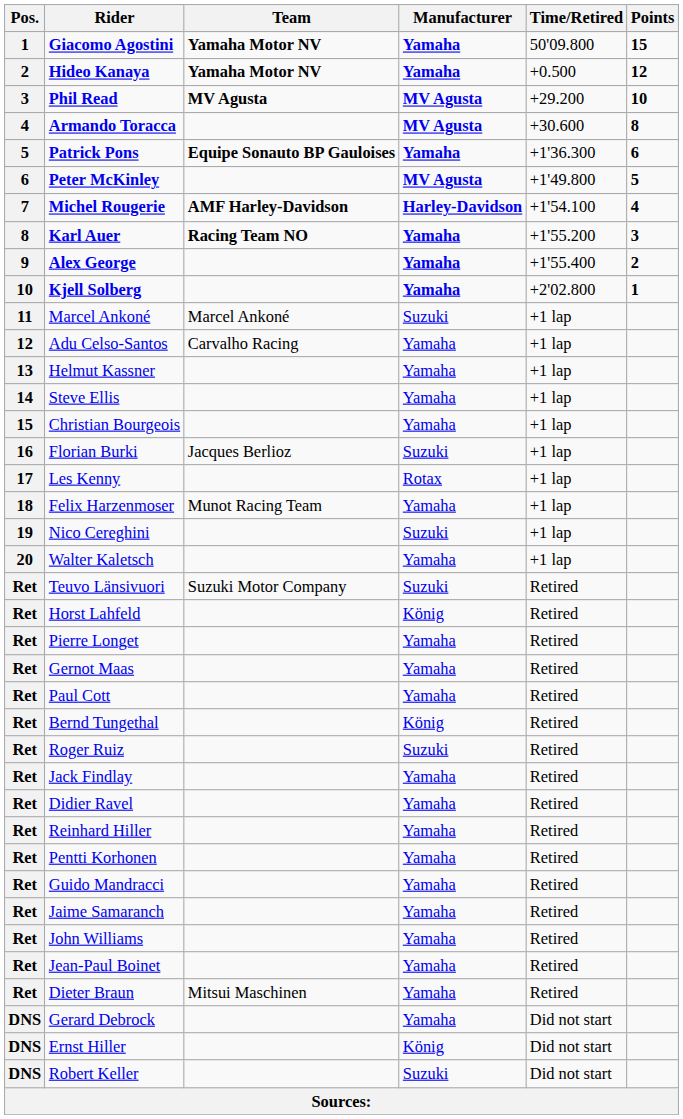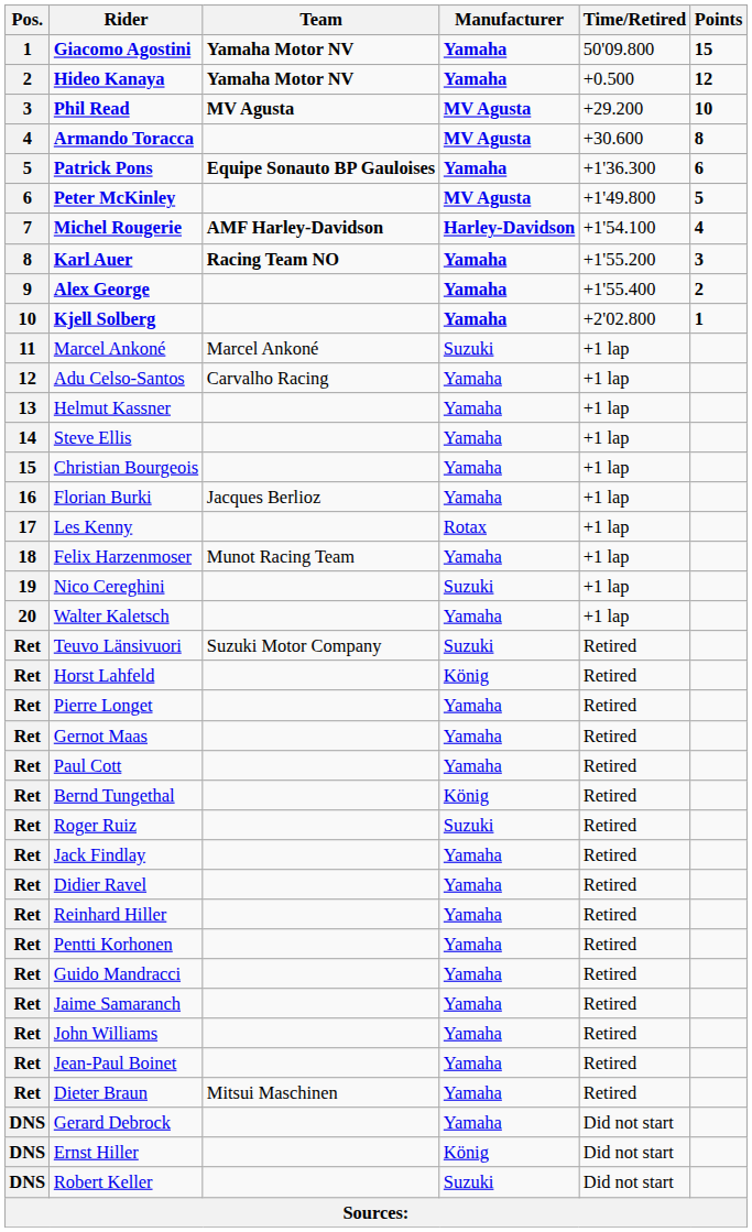 <table class="wikitable" style="font-size: 95%;">
 <tr>
 <th>Pos.</th>
 <th>Rider</th>
 <th>Team</th>
 <th>Manufacturer</th>
 <th>Time/Retired</th>
 <th>Points</th>
 </tr>
 <tr>
 <th>1</th>
 <td> <strong><a href='#'>Giacomo Agostini</a></strong></td>
 <td><strong>Yamaha Motor NV</strong></td>
 <td><strong><a href='#'>Yamaha</a></strong></td>
 <td>50'09.800</td>
 <td><strong>15</strong></td>
 </tr>
 <tr>
 <th>2</th>
 <td> <strong><a href='#'>Hideo Kanaya</a></strong></td>
 <td><strong>Yamaha Motor NV</strong></td>
 <td><strong><a href='#'>Yamaha</a></strong></td>
 <td>+0.500</td>
 <td><strong>12</strong></td>
 </tr>
 <tr>
 <th>3</th>
 <td> <strong><a href='#'>Phil Read</a></strong></td>
 <td><strong>MV Agusta</strong></td>
 <td><strong><a href='#'>MV Agusta</a></strong></td>
 <td>+29.200</td>
 <td><strong>10</strong></td>
 </tr>
 <tr>
 <th>4</th>
 <td> <strong><a href='#'>Armando Toracca</a></strong></td>
 <td></td>
 <td><strong><a href='#'>MV Agusta</a></strong></td>
 <td>+30.600</td>
 <td><strong>8</strong></td>
 </tr>
 <tr>
 <th>5</th>
 <td> <strong><a href='#'>Patrick Pons</a></strong></td>
 <td><strong>Equipe Sonauto BP Gauloises</strong></td>
 <td><strong><a href='#'>Yamaha</a></strong></td>
 <td>+1'36.300</td>
 <td><strong>6</strong></td>
 </tr>
 <tr>
 <th>6</th>
 <td> <strong><a href='#'>Peter McKinley</a></strong></td>
 <td></td>
 <td><strong><a href='#'>MV Agusta</a></strong></td>
 <td>+1'49.800</td>
 <td><strong>5</strong></td>
 </tr>
 <tr>
 <th>7</th>
 <td> <strong><a href='#'>Michel Rougerie</a></strong></td>
 <td><strong>AMF Harley-Davidson</strong></td>
 <td><strong><a href='#'>Harley-Davidson</a></strong></td>
 <td>+1'54.100</td>
 <td><strong>4</strong></td>
 </tr>
 <tr>
 <th>8</th>
 <td> <strong><a href='#'>Karl Auer</a></strong></td>
 <td><strong>Racing Team NO</strong></td>
 <td><strong><a href='#'>Yamaha</a></strong></td>
 <td>+1'55.200</td>
 <td><strong>3</strong></td>
 </tr>
 <tr>
 <th>9</th>
 <td> <strong><a href='#'>Alex George</a></strong></td>
 <td></td>
 <td><strong><a href='#'>Yamaha</a></strong></td>
 <td>+1'55.400</td>
 <td><strong>2</strong></td>
 </tr>
 <tr>
 <th>10</th>
 <td> <strong><a href='#'>Kjell Solberg</a></strong></td>
 <td></td>
 <td><strong><a href='#'>Yamaha</a></strong></td>
 <td>+2'02.800</td>
 <td><strong>1</strong></td>
 </tr>
 <tr>
 <th>11</th>
 <td> <a href='#'>Marcel Ankoné</a></td>
 <td>Marcel Ankoné</td>
 <td><a href='#'>Suzuki</a></td>
 <td>+1 lap</td>
 <td></td>
 </tr>
 <tr>
 <th>12</th>
 <td> <a href='#'>Adu Celso-Santos</a></td>
 <td>Carvalho Racing</td>
 <td><a href='#'>Yamaha</a></td>
 <td>+1 lap</td>
 <td></td>
 </tr>
 <tr>
 <th>13</th>
 <td> <a href='#'>Helmut Kassner</a></td>
 <td></td>
 <td><a href='#'>Yamaha</a></td>
 <td>+1 lap</td>
 <td></td>
 </tr>
 <tr>
 <th>14</th>
 <td> <a href='#'>Steve Ellis</a></td>
 <td></td>
 <td><a href='#'>Yamaha</a></td>
 <td>+1 lap</td>
 <td></td>
 </tr>
 <tr>
 <th>15</th>
 <td> <a href='#'>Christian Bourgeois</a></td>
 <td></td>
 <td><a href='#'>Yamaha</a></td>
 <td>+1 lap</td>
 <td></td>
 </tr>
 <tr>
 <th>16</th>
 <td> <a href='#'>Florian Burki</a></td>
 <td>Jacques Berlioz</td>
-<td><a href='#'>Suzuki</a></td>
+<td><a href='#'>Yamaha</a></td>
 <td>+1 lap</td>
 <td></td>
 </tr>
 <tr>
 <th>17</th>
 <td> <a href='#'>Les Kenny</a></td>
 <td></td>
 <td><a href='#'>Rotax</a></td>
 <td>+1 lap</td>
 <td></td>
 </tr>
 <tr>
 <th>18</th>
 <td> <a href='#'>Felix Harzenmoser</a></td>
 <td>Munot Racing Team</td>
 <td><a href='#'>Yamaha</a></td>
 <td>+1 lap</td>
 <td></td>
 </tr>
 <tr>
 <th>19</th>
 <td> <a href='#'>Nico Cereghini</a></td>
 <td></td>
 <td><a href='#'>Suzuki</a></td>
 <td>+1 lap</td>
 <td></td>
 </tr>
 <tr>
 <th>20</th>
 <td> <a href='#'>Walter Kaletsch</a></td>
 <td></td>
 <td><a href='#'>Yamaha</a></td>
 <td>+1 lap</td>
 <td></td>
 </tr>
 <tr>
 <th>Ret</th>
 <td> <a href='#'>Teuvo Länsivuori</a></td>
 <td>Suzuki Motor Company</td>
 <td><a href='#'>Suzuki</a></td>
 <td>Retired</td>
 <td></td>
 </tr>
 <tr>
 <th>Ret</th>
 <td> <a href='#'>Horst Lahfeld</a></td>
 <td></td>
 <td><a href='#'>König</a></td>
 <td>Retired</td>
 <td></td>
 </tr>
 <tr>
 <th>Ret</th>
 <td> <a href='#'>Pierre Longet</a></td>
 <td></td>
 <td><a href='#'>Yamaha</a></td>
 <td>Retired</td>
 <td></td>
 </tr>
 <tr>
 <th>Ret</th>
 <td> <a href='#'>Gernot Maas</a></td>
 <td></td>
 <td><a href='#'>Yamaha</a></td>
 <td>Retired</td>
 <td></td>
 </tr>
 <tr>
 <th>Ret</th>
 <td> <a href='#'>Paul Cott</a></td>
 <td></td>
 <td><a href='#'>Yamaha</a></td>
 <td>Retired</td>
 <td></td>
 </tr>
 <tr>
 <th>Ret</th>
 <td> <a href='#'>Bernd Tungethal</a></td>
 <td></td>
 <td><a href='#'>König</a></td>
 <td>Retired</td>
 <td></td>
 </tr>
 <tr>
 <th>Ret</th>
 <td> <a href='#'>Roger Ruiz</a></td>
 <td></td>
 <td><a href='#'>Suzuki</a></td>
 <td>Retired</td>
 <td></td>
 </tr>
 <tr>
 <th>Ret</th>
 <td> <a href='#'>Jack Findlay</a></td>
 <td></td>
 <td><a href='#'>Yamaha</a></td>
 <td>Retired</td>
 <td></td>
 </tr>
 <tr>
 <th>Ret</th>
 <td> <a href='#'>Didier Ravel</a></td>
 <td></td>
 <td><a href='#'>Yamaha</a></td>
 <td>Retired</td>
 <td></td>
 </tr>
 <tr>
 <th>Ret</th>
 <td> <a href='#'>Reinhard Hiller</a></td>
 <td></td>
 <td><a href='#'>Yamaha</a></td>
 <td>Retired</td>
 <td></td>
 </tr>
 <tr>
 <th>Ret</th>
 <td> <a href='#'>Pentti Korhonen</a></td>
 <td></td>
 <td><a href='#'>Yamaha</a></td>
 <td>Retired</td>
 <td></td>
 </tr>
 <tr>
 <th>Ret</th>
 <td> <a href='#'>Guido Mandracci</a></td>
 <td></td>
 <td><a href='#'>Yamaha</a></td>
 <td>Retired</td>
 <td></td>
 </tr>
 <tr>
 <th>Ret</th>
 <td> <a href='#'>Jaime Samaranch</a></td>
 <td></td>
 <td><a href='#'>Yamaha</a></td>
 <td>Retired</td>
 <td></td>
 </tr>
 <tr>
 <th>Ret</th>
 <td> <a href='#'>John Williams</a></td>
 <td></td>
 <td><a href='#'>Yamaha</a></td>
 <td>Retired</td>
 <td></td>
 </tr>
 <tr>
 <th>Ret</th>
 <td> <a href='#'>Jean-Paul Boinet</a></td>
 <td></td>
 <td><a href='#'>Yamaha</a></td>
 <td>Retired</td>
 <td></td>
 </tr>
 <tr>
 <th>Ret</th>
 <td> <a href='#'>Dieter Braun</a></td>
 <td>Mitsui Maschinen</td>
 <td><a href='#'>Yamaha</a></td>
 <td>Retired</td>
 <td></td>
 </tr>
 <tr>
 <th>DNS</th>
 <td> <a href='#'>Gerard Debrock</a></td>
 <td></td>
 <td><a href='#'>Yamaha</a></td>
 <td>Did not start</td>
 <td></td>
 </tr>
 <tr>
 <th>DNS</th>
 <td> <a href='#'>Ernst Hiller</a></td>
 <td></td>
 <td><a href='#'>König</a></td>
 <td>Did not start</td>
 <td></td>
 </tr>
 <tr>
 <th>DNS</th>
 <td> <a href='#'>Robert Keller</a></td>
 <td></td>
 <td><a href='#'>Suzuki</a></td>
 <td>Did not start</td>
 <td></td>
 </tr>
 <tr>
 <th colspan=9>Sources: </th>
 </tr>
 </table>
